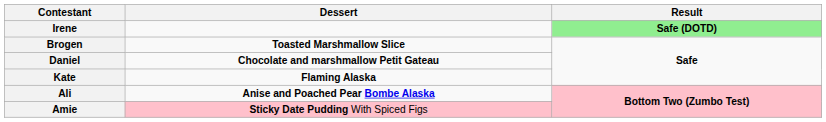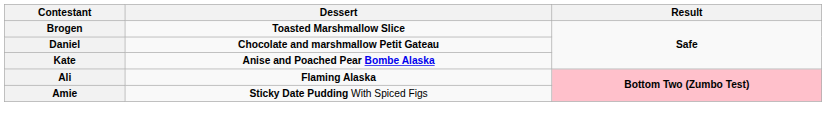 <table class="wikitable plainrowheaders" style="text-align:center; font-size:90%; width:80em;">
 <tr>
 <th>Contestant</th>
 <th>Dessert</th>
 <th>Result</th>
-</tr>
-<tr>
-<th>Irene</th>
-<td></td>
-<td style="background:lightgreen;"><strong>Safe (DOTD)</strong></td>
 </tr>
 <tr>
 <th>Brogen</th>
 <td><strong>Toasted Marshmallow Slice</strong></td>
 <td rowspan="3"><strong>Safe</strong></td>
 </tr>
 <tr>
 <th>Daniel</th>
 <td><strong>Chocolate and marshmallow Petit Gateau</strong></td>
 </tr>
 <tr>
 <th>Kate</th>
-<td><strong>Flaming Alaska</strong></td>
+<td><strong>Anise and Poached Pear <a href='#'>Bombe Alaska</a></strong></td>
 </tr>
 <tr>
 <th>Ali</th>
-<td><strong>Anise and Poached Pear <a href='#'>Bombe Alaska</a></strong></td>
+<td><strong>Flaming Alaska</strong></td>
 <td rowspan="2" style="background:pink;"><strong>Bottom Two (Zumbo Test)</strong></td>
 </tr>
 <tr>
 <th>Amie</th>
-<td style="background: pink;"><strong>Sticky Date Pudding</strong> With Spiced Figs</td>
+<td><strong>Sticky Date Pudding</strong> With Spiced Figs</td>
 </tr>
 </table>
